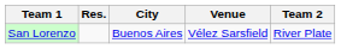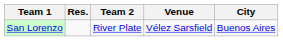 <table class=wikitable>
 <tr>
 <th>Team 1</th>
 <th>Res.</th>
+<th>Team 2</th>
+<th>Venue</th>
 <th>City</th>
-<th>Venue</th>
-<th>Team 2</th>
 </tr>
 <tr>
 <td bgcolor= #ccffcc><a href='#'>San Lorenzo</a></td>
 <td></td>
+<td><a href='#'>River Plate</a></td>
+<td><a href='#'>Vélez Sarsfield</a></td>
 <td><a href='#'>Buenos Aires</a></td>
-<td><a href='#'>Vélez Sarsfield</a></td>
-<td><a href='#'>River Plate</a></td>
 </tr>
 </table>
